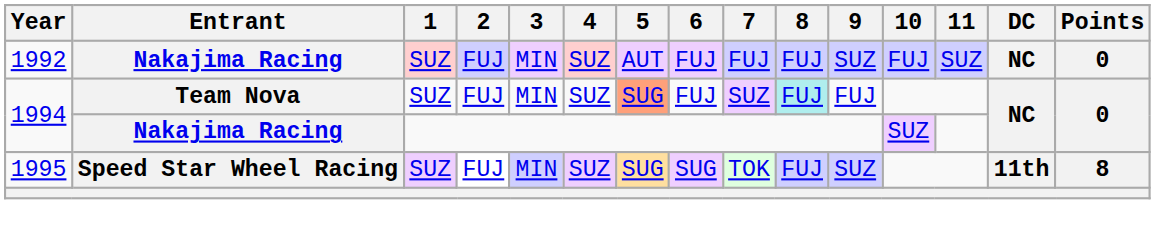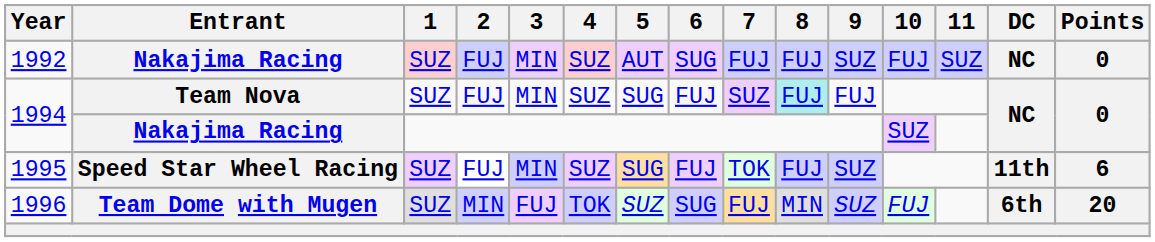 <table class="wikitable" style="text-align:center; font-size:85%">
 <tr>
 <th>Year</th>
 <th>Entrant</th>
 <th>1</th>
 <th>2</th>
 <th>3</th>
 <th>4</th>
 <th>5</th>
 <th>6</th>
 <th>7</th>
 <th>8</th>
 <th>9</th>
 <th>10</th>
 <th>11</th>
 <th>DC</th>
 <th>Points</th>
 </tr>
 <tr>
 <td><a href='#'>1992</a></td>
 <th nowrap><a href='#'>Nakajima Racing</a></th>
 <td style="background:#FFCFCF;"><a href='#'>SUZ</a><br></td>
 <td style="background:#CFCFFF;"><a href='#'>FUJ</a><br></td>
 <td style="background:#EFCFFF;"><a href='#'>MIN</a><br></td>
 <td style="background:#FFCFCF;"><a href='#'>SUZ</a><br></td>
 <td style="background:#EFCFFF;"><a href='#'>AUT</a><br></td>
-<td style="background:#EFCFFF;"><a href='#'>FUJ</a><br></td>
+<td style="background:#EFCFFF;"><a href='#'>SUG</a><br></td>
 <td style="background:#CFCFFF;"><a href='#'>FUJ</a><br></td>
 <td style="background:#CFCFFF;"><a href='#'>FUJ</a><br></td>
 <td style="background:#CFCFFF;"><a href='#'>SUZ</a><br></td>
 <td style="background:#CFCFFF;"><a href='#'>FUJ</a><br></td>
 <td style="background:#CFCFFF;"><a href='#'>SUZ</a><br></td>
 <th>NC</th>
 <th>0</th>
 </tr>
 <tr>
 <td rowspan="2"><a href='#'>1994</a></td>
 <th nowrap>Team Nova</th>
 <td><a href='#'>SUZ</a></td>
 <td><a href='#'>FUJ</a></td>
 <td><a href='#'>MIN</a></td>
 <td><a href='#'>SUZ</a></td>
-<td style="background: lightsalmon;"><a href='#'>SUG</a></td>
+<td><a href='#'>SUG</a></td>
 <td><a href='#'>FUJ</a></td>
 <td style="background:#EFCFFF;"><a href='#'>SUZ</a><br></td>
 <td style="background: paleturquoise;"><a href='#'>FUJ</a></td>
 <td><a href='#'>FUJ</a></td>
 <td colspan=2></td>
 <th rowspan="2">NC</th>
 <th rowspan="2">0</th>
 </tr>
 <tr>
 <th nowrap><a href='#'>Nakajima Racing</a></th>
 <td colspan=9></td>
 <td style="background:#EFCFFF;"><a href='#'>SUZ</a><br></td>
 <td></td>
 </tr>
 <tr>
 <td><a href='#'>1995</a></td>
 <th nowrap>Speed Star Wheel Racing</th>
 <td style="background:#EFCFFF;"><a href='#'>SUZ</a><br></td>
 <td style="background:#FFFFFF;"><a href='#'>FUJ</a><br></td>
 <td style="background:#CFCFFF;"><a href='#'>MIN</a><br></td>
 <td style="background:#EFCFFF;"><a href='#'>SUZ</a><br></td>
 <td style="background:#FFDF9F;"><a href='#'>SUG</a><br></td>
-<td style="background:#EFCFFF;"><a href='#'>SUG</a><br></td>
+<td style="background:#EFCFFF;"><a href='#'>FUJ</a><br></td>
 <td style="background:#DFFFDF;"><a href='#'>TOK</a><br></td>
 <td style="background:#CFCFFF;"><a href='#'>FUJ</a><br></td>
 <td style="background:#CFCFFF;"><a href='#'>SUZ</a><br></td>
 <td colspan=2></td>
 <th>11th</th>
-<th>8</th>
+<th>6</th>
+</tr>
+<tr>
+<td><a href='#'>1996</a></td>
+<th nowrap><a href='#'>Team Dome</a> <a href='#'>with Mugen</a></th>
+<td style="background:#DFDFDF;"><a href='#'>SUZ</a><br></td>
+<td style="background:#CFCFFF;"><a href='#'>MIN</a><br></td>
+<td style="background:#EFCFFF;"><a href='#'>FUJ</a><br></td>
+<td style="background:#CFCFFF;"><a href='#'>TOK</a><br></td>
+<td style="background:#DFFFDF;"><em><a href='#'>SUZ</a></em><br></td>
+<td style="background:#CFCFFF;"><a href='#'>SUG</a><br></td>
+<td style="background:#FFDF9F;"><a href='#'>FUJ</a><br></td>
+<td style="background:#DFDFDF;"><a href='#'>MIN</a><br></td>
+<td style="background:#CFCFFF;"><em><a href='#'>SUZ</a></em><br></td>
+<td style="background:#DFFFDF;"><em><a href='#'>FUJ</a></em><br></td>
+<td></td>
+<th>6th</th>
+<th>20</th>
 </tr>
 <tr>
 <th colspan="15"></th>
 </tr>
 </table>
